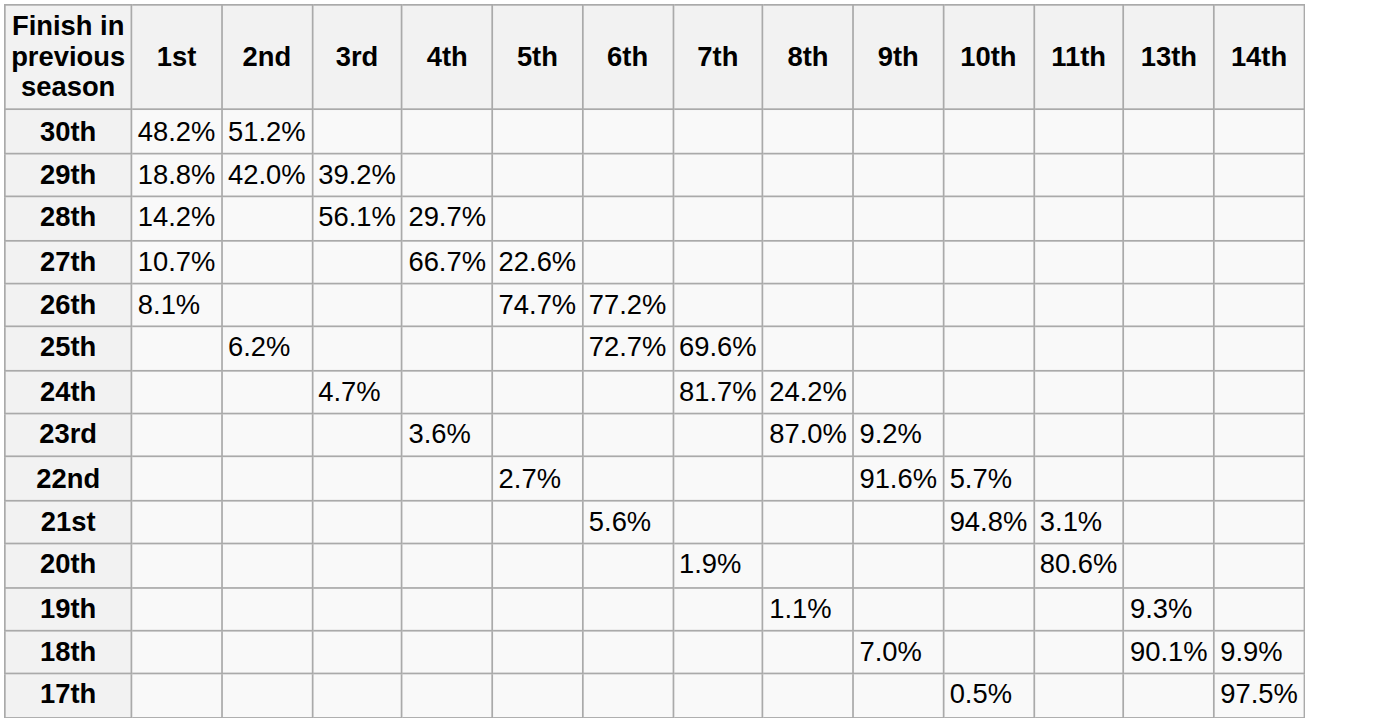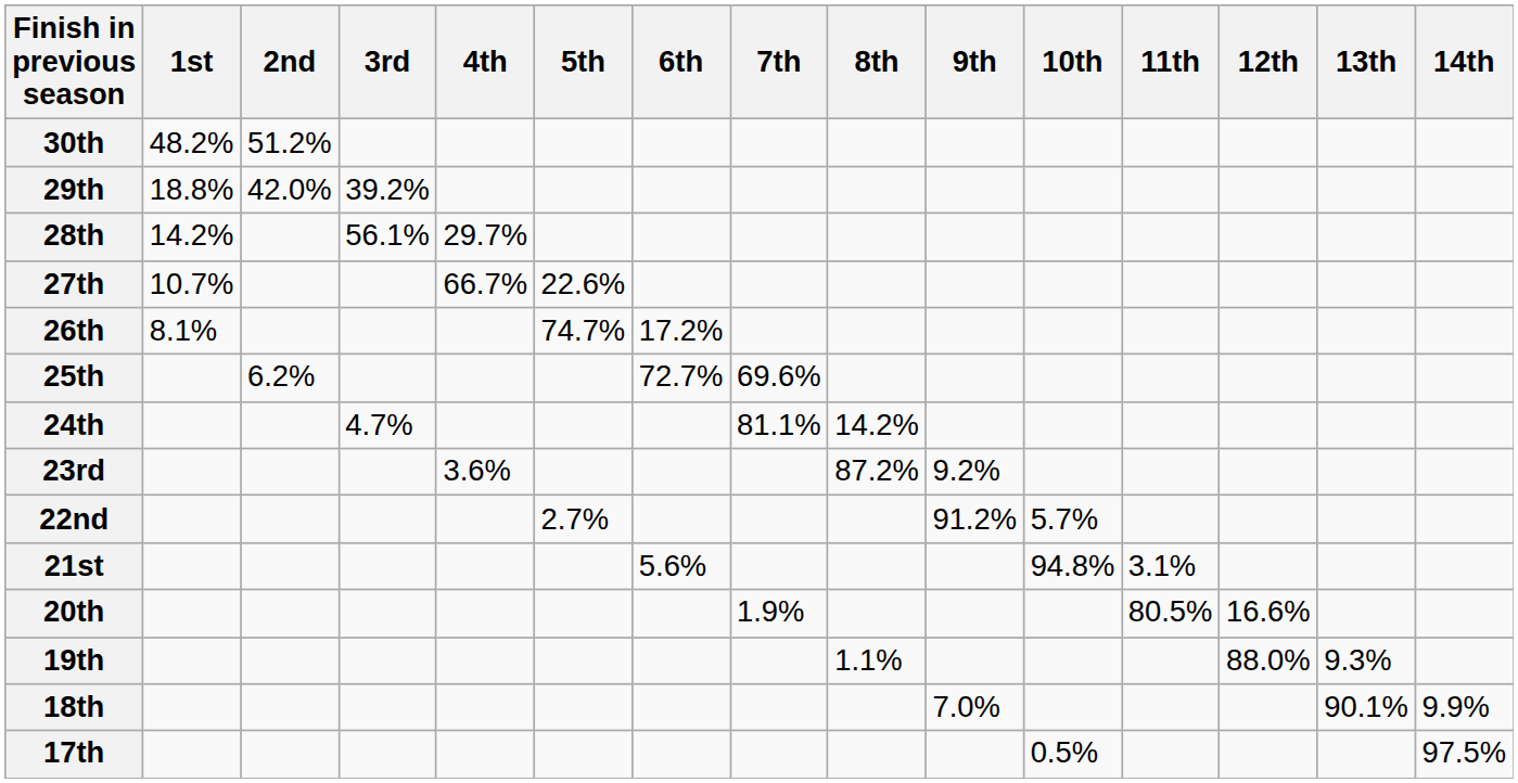 <table class="wikitable">
 <tr>
 <th>Finish in <br> previous season</th>
 <th>1st</th>
 <th>2nd</th>
 <th>3rd</th>
 <th>4th</th>
 <th>5th</th>
 <th>6th</th>
 <th>7th</th>
 <th>8th</th>
 <th>9th</th>
 <th>10th</th>
 <th>11th</th>
+<th>12th</th>
 <th>13th</th>
 <th>14th</th>
 </tr>
 <tr>
 <th>30th</th>
 <td>48.2%</td>
 <td>51.2%</td>
+<td></td>
 <td></td>
 <td></td>
 <td></td>
 <td></td>
 <td></td>
 <td></td>
 <td></td>
 <td></td>
 <td></td>
 <td></td>
 <td></td>
 </tr>
 <tr>
 <th>29th</th>
 <td>18.8%</td>
 <td>42.0%</td>
 <td>39.2%</td>
 <td></td>
 <td></td>
 <td></td>
 <td></td>
 <td></td>
 <td></td>
 <td></td>
 <td></td>
 <td></td>
 <td></td>
+<td></td>
 </tr>
 <tr>
 <th>28th</th>
 <td>14.2%</td>
 <td></td>
 <td>56.1%</td>
 <td>29.7%</td>
+<td></td>
 <td></td>
 <td></td>
 <td></td>
 <td></td>
 <td></td>
 <td></td>
 <td></td>
 <td></td>
 <td></td>
 </tr>
 <tr>
 <th>27th</th>
 <td>10.7%</td>
 <td></td>
 <td></td>
 <td>66.7%</td>
 <td>22.6%</td>
 <td></td>
 <td></td>
 <td></td>
 <td></td>
 <td></td>
 <td></td>
 <td></td>
 <td></td>
+<td></td>
 </tr>
 <tr>
 <th>26th</th>
 <td>8.1%</td>
 <td></td>
 <td></td>
 <td></td>
 <td>74.7%</td>
-<td>77.2%</td>
+<td>17.2%</td>
+<td></td>
 <td></td>
 <td></td>
 <td></td>
 <td></td>
 <td></td>
 <td></td>
 <td></td>
 </tr>
 <tr>
 <th>25th</th>
 <td></td>
 <td>6.2%</td>
 <td></td>
 <td></td>
 <td></td>
 <td>72.7%</td>
 <td>69.6%</td>
 <td></td>
 <td></td>
 <td></td>
 <td></td>
 <td></td>
 <td></td>
+<td></td>
 </tr>
 <tr>
 <th>24th</th>
 <td></td>
 <td></td>
 <td>4.7%</td>
 <td></td>
 <td></td>
 <td></td>
-<td>81.7%</td>
-<td>24.2%</td>
+<td>81.1%</td>
+<td>14.2%</td>
+<td></td>
 <td></td>
 <td></td>
 <td></td>
 <td></td>
 <td></td>
 </tr>
 <tr>
 <th>23rd</th>
 <td></td>
 <td></td>
 <td></td>
 <td>3.6%</td>
 <td></td>
 <td></td>
 <td></td>
-<td>87.0%</td>
+<td>87.2%</td>
 <td>9.2%</td>
+<td></td>
 <td></td>
 <td></td>
 <td></td>
 <td></td>
 </tr>
 <tr>
 <th>22nd</th>
 <td></td>
 <td></td>
 <td></td>
 <td></td>
 <td>2.7%</td>
 <td></td>
 <td></td>
 <td></td>
-<td>91.6%</td>
+<td>91.2%</td>
 <td>5.7%</td>
+<td></td>
 <td></td>
 <td></td>
 <td></td>
 </tr>
 <tr>
 <th>21st</th>
 <td></td>
 <td></td>
 <td></td>
 <td></td>
 <td></td>
 <td>5.6%</td>
 <td></td>
 <td></td>
 <td></td>
 <td>94.8%</td>
 <td>3.1%</td>
 <td></td>
 <td></td>
+<td></td>
 </tr>
 <tr>
 <th>20th</th>
 <td></td>
 <td></td>
 <td></td>
 <td></td>
 <td></td>
 <td></td>
 <td>1.9%</td>
 <td></td>
 <td></td>
 <td></td>
-<td>80.6%</td>
+<td>80.5%</td>
+<td>16.6%</td>
 <td></td>
 <td></td>
 </tr>
 <tr>
 <th>19th</th>
 <td></td>
 <td></td>
 <td></td>
 <td></td>
 <td></td>
 <td></td>
 <td></td>
 <td>1.1%</td>
 <td></td>
 <td></td>
 <td></td>
+<td>88.0%</td>
 <td>9.3%</td>
 <td></td>
 </tr>
 <tr>
 <th>18th</th>
 <td></td>
 <td></td>
 <td></td>
 <td></td>
 <td></td>
 <td></td>
 <td></td>
 <td></td>
 <td>7.0%</td>
+<td></td>
 <td></td>
 <td></td>
 <td>90.1%</td>
 <td>9.9%</td>
 </tr>
 <tr>
 <th>17th</th>
 <td></td>
 <td></td>
 <td></td>
 <td></td>
 <td></td>
 <td></td>
 <td></td>
 <td></td>
 <td></td>
 <td>0.5%</td>
 <td></td>
 <td></td>
+<td></td>
 <td>97.5%</td>
 </tr>
 </table>
